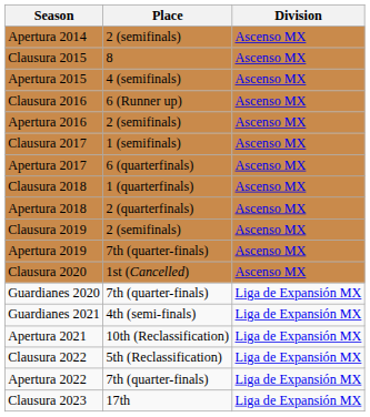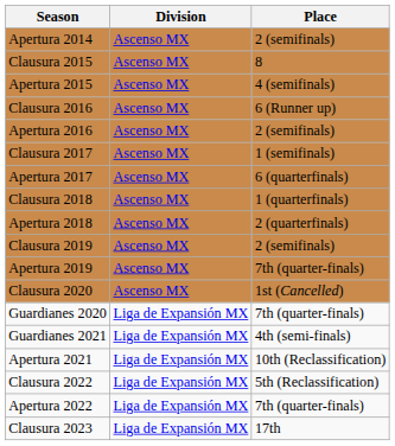 <table class="wikitable">
 <tr>
 <th>Season</th>
+<th>Division</th>
 <th>Place</th>
-<th>Division</th>
 </tr>
 <tr>
 <td style="background:#C98A4B;">Apertura 2014</td>
+<td style="background:#C98A4B;"><a href='#'>Ascenso MX</a></td>
 <td style="background:#C98A4B;">2 (semifinals)</td>
-<td style="background:#C98A4B;"><a href='#'>Ascenso MX</a></td>
 </tr>
 <tr>
 <td style="background:#C98A4B;">Clausura 2015</td>
+<td style="background:#C98A4B;"><a href='#'>Ascenso MX</a></td>
 <td style="background:#C98A4B;">8</td>
-<td style="background:#C98A4B;"><a href='#'>Ascenso MX</a></td>
 </tr>
 <tr>
 <td style="background:#C98A4B;">Apertura 2015</td>
+<td style="background:#C98A4B;"><a href='#'>Ascenso MX</a></td>
 <td style="background:#C98A4B;">4 (semifinals)</td>
-<td style="background:#C98A4B;"><a href='#'>Ascenso MX</a></td>
 </tr>
 <tr>
 <td style="background:#C98A4B;">Clausura 2016</td>
+<td style="background:#C98A4B;"><a href='#'>Ascenso MX</a></td>
 <td style="background:#C98A4B;">6 (Runner up)</td>
-<td style="background:#C98A4B;"><a href='#'>Ascenso MX</a></td>
 </tr>
 <tr>
 <td style="background:#C98A4B;">Apertura 2016</td>
+<td style="background:#C98A4B;"><a href='#'>Ascenso MX</a></td>
 <td style="background:#C98A4B;">2 (semifinals)</td>
-<td style="background:#C98A4B;"><a href='#'>Ascenso MX</a></td>
 </tr>
 <tr>
 <td style="background:#C98A4B;">Clausura 2017</td>
+<td style="background:#C98A4B;"><a href='#'>Ascenso MX</a></td>
 <td style="background:#C98A4B;">1 (semifinals)</td>
-<td style="background:#C98A4B;"><a href='#'>Ascenso MX</a></td>
 </tr>
 <tr>
 <td style="background:#C98A4B;">Apertura 2017</td>
+<td style="background:#C98A4B;"><a href='#'>Ascenso MX</a></td>
 <td style="background:#C98A4B;">6 (quarterfinals)</td>
-<td style="background:#C98A4B;"><a href='#'>Ascenso MX</a></td>
 </tr>
 <tr>
 <td style="background:#C98A4B;">Clausura 2018</td>
+<td style="background:#C98A4B;"><a href='#'>Ascenso MX</a></td>
 <td style="background:#C98A4B;">1 (quarterfinals)</td>
-<td style="background:#C98A4B;"><a href='#'>Ascenso MX</a></td>
 </tr>
 <tr>
 <td style="background:#C98A4B;">Apertura 2018</td>
+<td style="background:#C98A4B;"><a href='#'>Ascenso MX</a></td>
 <td style="background:#C98A4B;">2 (quarterfinals)</td>
-<td style="background:#C98A4B;"><a href='#'>Ascenso MX</a></td>
 </tr>
 <tr>
 <td style="background:#C98A4B;">Clausura 2019</td>
+<td style="background:#C98A4B;"><a href='#'>Ascenso MX</a></td>
 <td style="background:#C98A4B;">2 (semifinals)</td>
-<td style="background:#C98A4B;"><a href='#'>Ascenso MX</a></td>
 </tr>
 <tr>
 <td style="background:#C98A4B;">Apertura 2019</td>
+<td style="background:#C98A4B;"><a href='#'>Ascenso MX</a></td>
 <td style="background:#C98A4B;">7th (quarter-finals)</td>
-<td style="background:#C98A4B;"><a href='#'>Ascenso MX</a></td>
 </tr>
 <tr>
 <td style="background:#C98A4B;">Clausura 2020</td>
+<td style="background:#C98A4B;"><a href='#'>Ascenso MX</a></td>
 <td style="background:#C98A4B;">1st (<em>Cancelled</em>)</td>
-<td style="background:#C98A4B;"><a href='#'>Ascenso MX</a></td>
 </tr>
 <tr>
 <td>Guardianes 2020</td>
+<td><a href='#'>Liga de Expansión MX</a></td>
 <td>7th (quarter-finals)</td>
-<td><a href='#'>Liga de Expansión MX</a></td>
 </tr>
 <tr>
 <td>Guardianes 2021</td>
+<td><a href='#'>Liga de Expansión MX</a></td>
 <td>4th (semi-finals)</td>
-<td><a href='#'>Liga de Expansión MX</a></td>
 </tr>
 <tr>
 <td>Apertura 2021</td>
+<td><a href='#'>Liga de Expansión MX</a></td>
 <td>10th (Reclassification)</td>
-<td><a href='#'>Liga de Expansión MX</a></td>
 </tr>
 <tr>
 <td>Clausura 2022</td>
+<td><a href='#'>Liga de Expansión MX</a></td>
 <td>5th (Reclassification)</td>
-<td><a href='#'>Liga de Expansión MX</a></td>
 </tr>
 <tr>
 <td>Apertura 2022</td>
+<td><a href='#'>Liga de Expansión MX</a></td>
 <td>7th (quarter-finals)</td>
-<td><a href='#'>Liga de Expansión MX</a></td>
 </tr>
 <tr>
 <td>Clausura 2023</td>
+<td><a href='#'>Liga de Expansión MX</a></td>
 <td>17th</td>
-<td><a href='#'>Liga de Expansión MX</a></td>
 </tr>
 </table>
